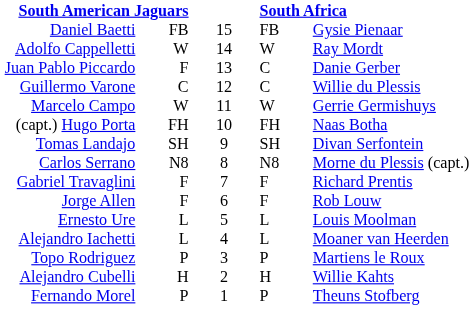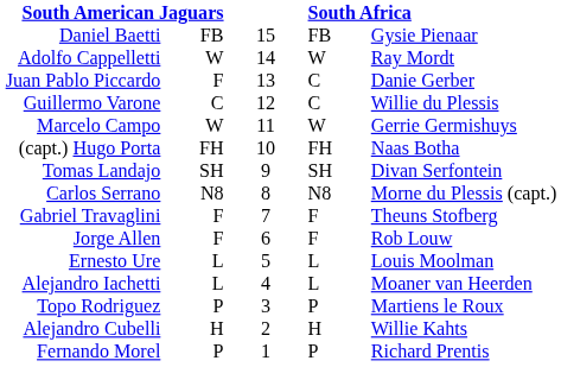 <table width="100%" style="font-size: 90%; " cellspacing="0" cellpadding="0" align=center>
 <tr>
 <td width=41%; text-align=right></td>
 <td width=3%; text-align:right></td>
 <td width=4%; text-align:center></td>
 <td width=3%; text-align:left></td>
 <td width=49%; text-align:left></td>
 </tr>
 <tr>
 <td colspan=2; align=right><strong><a href='#'>South American Jaguars</a></strong></td>
 <td></td>
 <td colspan=2;><strong><a href='#'>South Africa</a></strong></td>
 </tr>
 <tr>
 <td align=right><a href='#'>Daniel Baetti</a></td>
 <td align=right>FB</td>
 <td align=center>15</td>
 <td>FB</td>
 <td><a href='#'>Gysie Pienaar</a></td>
 </tr>
 <tr>
 <td align=right><a href='#'>Adolfo Cappelletti</a></td>
 <td align=right>W</td>
 <td align=center>14</td>
 <td>W</td>
 <td><a href='#'>Ray Mordt</a></td>
 </tr>
 <tr>
 <td align=right><a href='#'>Juan Pablo Piccardo</a></td>
 <td align=right>F</td>
 <td align=center>13</td>
 <td>C</td>
 <td><a href='#'>Danie Gerber</a></td>
 </tr>
 <tr>
 <td align=right><a href='#'>Guillermo Varone</a></td>
 <td align=right>C</td>
 <td align=center>12</td>
 <td>C</td>
 <td><a href='#'>Willie du Plessis</a></td>
 </tr>
 <tr>
 <td align=right><a href='#'>Marcelo Campo</a></td>
 <td align=right>W</td>
 <td align=center>11</td>
 <td>W</td>
 <td><a href='#'>Gerrie Germishuys</a></td>
 </tr>
 <tr>
 <td align=right>(capt.) <a href='#'>Hugo Porta</a></td>
 <td align=right>FH</td>
 <td align=center>10</td>
 <td>FH</td>
 <td><a href='#'>Naas Botha</a></td>
 </tr>
 <tr>
 <td align=right><a href='#'>Tomas Landajo</a></td>
 <td align=right>SH</td>
 <td align=center>9</td>
 <td>SH</td>
 <td><a href='#'>Divan Serfontein</a></td>
 </tr>
 <tr>
 <td align=right><a href='#'>Carlos Serrano</a></td>
 <td align=right>N8</td>
 <td align=center>8</td>
 <td>N8</td>
 <td><a href='#'>Morne du Plessis</a> (capt.)</td>
 </tr>
 <tr>
 <td align=right><a href='#'>Gabriel Travaglini</a></td>
 <td align=right>F</td>
 <td align=center>7</td>
 <td>F</td>
-<td><a href='#'>Richard Prentis</a></td>
+<td><a href='#'>Theuns Stofberg</a></td>
 </tr>
 <tr>
 <td align=right><a href='#'>Jorge Allen</a></td>
 <td align=right>F</td>
 <td align=center>6</td>
 <td>F</td>
 <td><a href='#'>Rob Louw</a></td>
 </tr>
 <tr>
 <td align=right><a href='#'>Ernesto Ure</a></td>
 <td align=right>L</td>
 <td align=center>5</td>
 <td>L</td>
 <td><a href='#'>Louis Moolman</a></td>
 </tr>
 <tr>
 <td align=right><a href='#'>Alejandro Iachetti</a></td>
 <td align=right>L</td>
 <td align=center>4</td>
 <td>L</td>
 <td><a href='#'>Moaner van Heerden</a></td>
 </tr>
 <tr>
 <td align=right><a href='#'>Topo Rodriguez</a></td>
 <td align=right>P</td>
 <td align=center>3</td>
 <td>P</td>
 <td><a href='#'>Martiens le Roux</a></td>
 </tr>
 <tr>
 <td align=right><a href='#'>Alejandro Cubelli</a></td>
 <td align=right>H</td>
 <td align=center>2</td>
 <td>H</td>
 <td><a href='#'>Willie Kahts</a></td>
 </tr>
 <tr>
 <td align=right><a href='#'>Fernando Morel</a></td>
 <td align=right>P</td>
 <td align=center>1</td>
 <td>P</td>
-<td><a href='#'>Theuns Stofberg</a></td>
+<td><a href='#'>Richard Prentis</a></td>
 </tr>
 </table>
